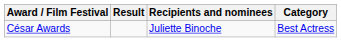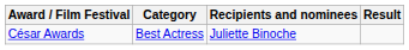 <table class="wikitable plainrowheaders sortable">
 <tr style="background:#ccc; text-align:center;">
 <th scope="col">Award / Film Festival</th>
+<th scope="col">Category</th>
+<th scope="col">Recipients and nominees</th>
 <th scope="col">Result</th>
-<th scope="col">Recipients and nominees</th>
-<th scope="col">Category</th>
 </tr>
 <tr>
 <td><a href='#'>César Awards</a></td>
+<td><a href='#'>Best Actress</a></td>
+<td><a href='#'>Juliette Binoche</a></td>
 <td></td>
-<td><a href='#'>Juliette Binoche</a></td>
-<td><a href='#'>Best Actress</a></td>
 </tr>
 </table>
